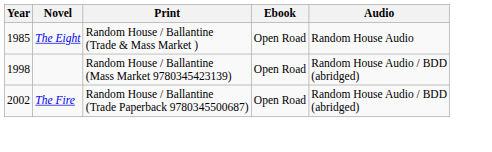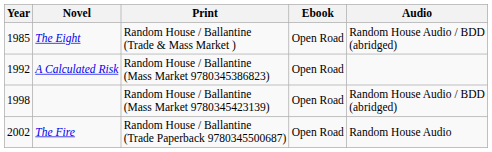 <table class="wikitable">
 <tr>
 <th>Year</th>
 <th>Novel</th>
 <th>Print</th>
 <th>Ebook</th>
 <th>Audio</th>
 </tr>
 <tr>
 <td>1985</td>
 <td><em><a href='#'>The Eight</a></em></td>
 <td>Random House / Ballantine<br>(Trade  & Mass Market )</td>
 <td>Open Road</td>
-<td>Random House Audio</td>
+<td>Random House Audio / BDD<br>(abridged)</td>
+</tr>
+<tr>
+<td>1992</td>
+<td><em><a href='#'>A Calculated Risk</a></em></td>
+<td>Random House / Ballantine<br>(Mass Market 9780345386823)</td>
+<td>Open Road</td>
+<td></td>
 </tr>
 <tr>
 <td>1998</td>
 <td><em></em></td>
 <td>Random House / Ballantine<br>(Mass Market 9780345423139)</td>
 <td>Open Road</td>
 <td>Random House Audio / BDD<br>(abridged)</td>
 </tr>
 <tr>
 <td>2002</td>
 <td><em><a href='#'>The Fire</a></em></td>
 <td>Random House / Ballantine<br>(Trade Paperback  9780345500687)</td>
 <td>Open Road</td>
-<td>Random House Audio / BDD<br>(abridged)</td>
+<td>Random House Audio</td>
 </tr>
 </table>
